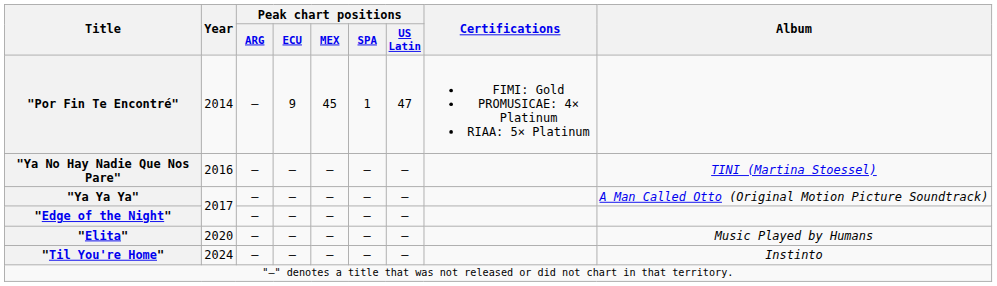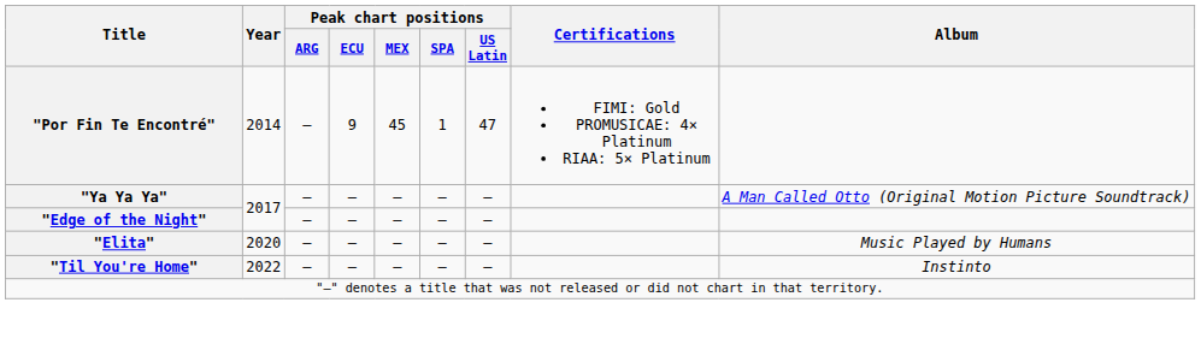 <table class="wikitable plainrowheaders" style="text-align:center;">
 <tr>
 <th scope="col" rowspan="2" style="width:16em;">Title</th>
 <th scope="col" rowspan="2">Year</th>
 <th scope="col" colspan="5">Peak chart positions</th>
 <th scope="col" rowspan="2" style="width:14em;"><a href='#'>Certifications</a></th>
 <th scope="col" rowspan="2">Album</th>
 </tr>
 <tr>
 <th scope="col" style="width:3em;font-size:90%;"><a href='#'>ARG</a><br></th>
 <th scope="col" style="width:3em;font-size:90%;"><a href='#'>ECU</a><br></th>
 <th scope="col" style="width:3em;font-size:90%;"><a href='#'>MEX</a><br></th>
 <th scope="col" style="width:3em;font-size:90%;"><a href='#'>SPA</a><br></th>
 <th scope="col" style="width:3em;font-size:90%;"><a href='#'>US<br>Latin</a><br></th>
 </tr>
 <tr>
 <th scope="row">"Por Fin Te Encontré"<br></th>
 <td>2014</td>
 <td>—</td>
 <td>9</td>
 <td>45</td>
 <td>1</td>
 <td>47</td>
 <td><br><ul><li>FIMI: Gold</li><li>PROMUSICAE: 4× Platinum</li><li>RIAA: 5× Platinum </li></ul></td>
 <td></td>
-</tr>
-<tr>
-<th scope="row">"Ya No Hay Nadie Que Nos Pare"<br></th>
-<td>2016</td>
-<td>—</td>
-<td>—</td>
-<td>—</td>
-<td>—</td>
-<td>—</td>
-<td></td>
-<td><em><a href='#'>TINI (Martina Stoessel)</a></em></td>
 </tr>
 <tr>
 <th scope="row">"Ya Ya Ya"<br></th>
 <td rowspan="2">2017</td>
 <td>—</td>
 <td>—</td>
 <td>—</td>
 <td>—</td>
 <td>—</td>
 <td></td>
 <td><em><a href='#'>A Man Called Otto</a> (Original Motion Picture Soundtrack)</em></td>
 </tr>
 <tr>
 <th scope="row">"<a href='#'>Edge of the Night</a>" <br></th>
 <td>—</td>
 <td>—</td>
 <td>—</td>
 <td>—</td>
 <td>—</td>
 <td></td>
 <td></td>
 </tr>
 <tr>
 <th scope="row">"<a href='#'>Elita</a>"<br></th>
 <td>2020</td>
 <td>—</td>
 <td>—</td>
 <td>—</td>
 <td>—</td>
 <td>—</td>
 <td></td>
 <td><em>Music Played by Humans</em></td>
 </tr>
 <tr>
 <th scope="row">"<a href='#'>Til You're Home</a>"<br></th>
-<td>2024</td>
+<td>2022</td>
 <td>—</td>
 <td>—</td>
 <td>—</td>
 <td>—</td>
 <td>—</td>
 <td></td>
 <td><em>Instinto</em></td>
 </tr>
 <tr>
 <td colspan="9" style="text-align:center; font-size:85%">"—" denotes a title that was not released or did not chart in that territory.</td>
 </tr>
 </table>
